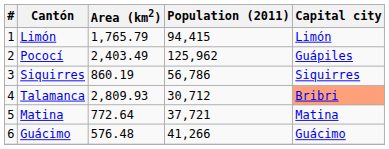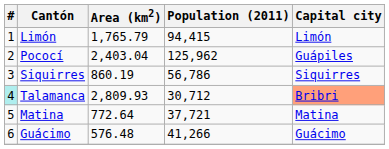 <table class="wikitable sortable">
 <tr>
 <th>#</th>
 <th>Cantón</th>
 <th>Area (km<sup>2</sup>)</th>
 <th>Population (2011)</th>
 <th>Capital city</th>
 </tr>
 <tr>
 <td>1</td>
 <td><a href='#'>Limón</a></td>
 <td>1,765.79</td>
 <td>94,415</td>
 <td><a href='#'>Limón</a></td>
 </tr>
 <tr>
 <td>2</td>
 <td><a href='#'>Pococí</a></td>
-<td>2,403.49</td>
+<td>2,403.04</td>
 <td>125,962</td>
 <td><a href='#'>Guápiles</a></td>
 </tr>
 <tr>
 <td>3</td>
 <td><a href='#'>Siquirres</a></td>
 <td>860.19</td>
 <td>56,786</td>
 <td><a href='#'>Siquirres</a></td>
 </tr>
 <tr>
-<td>4</td>
+<td style="background: paleturquoise;">4</td>
 <td><a href='#'>Talamanca</a></td>
 <td>2,809.93</td>
 <td>30,712</td>
 <td style="background: lightsalmon;"><a href='#'>Bribri</a></td>
 </tr>
 <tr>
 <td>5</td>
 <td><a href='#'>Matina</a></td>
 <td>772.64</td>
 <td>37,721</td>
 <td><a href='#'>Matina</a></td>
 </tr>
 <tr>
 <td>6</td>
 <td><a href='#'>Guácimo</a></td>
 <td>576.48</td>
 <td>41,266</td>
 <td><a href='#'>Guácimo</a></td>
 </tr>
 <tr>
 </tr>
 </table>
